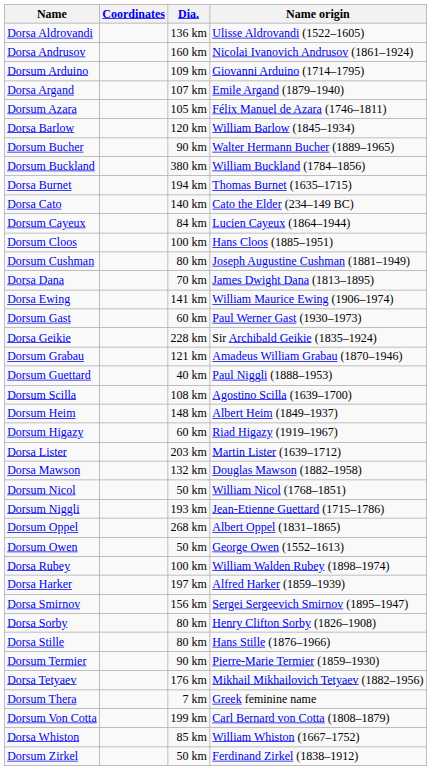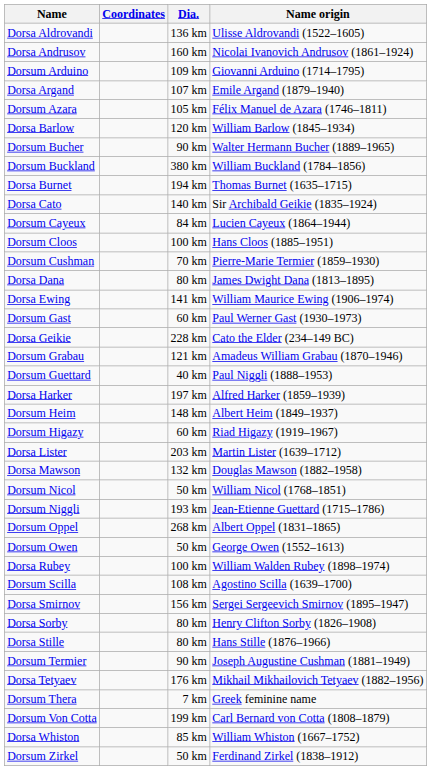 <table class="wikitable sortable">
 <tr>
 <th>Name</th>
 <th><a href='#'>Coordinates</a></th>
 <th><a href='#'>Dia.</a></th>
 <th>Name origin</th>
 </tr>
 <tr>
 <td data-sort-value="aldrovandi"><a href='#'>Dorsa Aldrovandi</a></td>
 <td></td>
 <td align="right">136 km</td>
 <td><a href='#'>Ulisse Aldrovandi</a> (1522–1605)</td>
 </tr>
 <tr>
 <td data-sort-value="andrusov"><a href='#'>Dorsa Andrusov</a></td>
 <td></td>
 <td align="right">160 km</td>
 <td><a href='#'>Nicolai Ivanovich Andrusov</a> (1861–1924)</td>
 </tr>
 <tr>
 <td data-sort-value="arduino"><a href='#'>Dorsum Arduino</a></td>
 <td></td>
 <td align="right">109 km</td>
 <td><a href='#'>Giovanni Arduino</a> (1714–1795)</td>
 </tr>
 <tr>
 <td data-sort-value="argand"><a href='#'>Dorsa Argand</a></td>
 <td></td>
 <td align="right">107 km</td>
 <td><a href='#'>Emile Argand</a> (1879–1940)</td>
 </tr>
 <tr>
 <td data-sort-value="azara"><a href='#'>Dorsum Azara</a></td>
 <td></td>
 <td align="right">105 km</td>
 <td><a href='#'>Félix Manuel de Azara</a> (1746–1811)</td>
 </tr>
 <tr>
 <td data-sort-value="barlow"><a href='#'>Dorsa Barlow</a></td>
 <td></td>
 <td align="right">120 km</td>
 <td><a href='#'>William Barlow</a> (1845–1934)</td>
 </tr>
 <tr>
 <td data-sort-value="bucher"><a href='#'>Dorsum Bucher</a></td>
 <td></td>
 <td align="right">90 km</td>
 <td><a href='#'>Walter Hermann Bucher</a> (1889–1965)</td>
 </tr>
 <tr>
 <td data-sort-value="buckland"><a href='#'>Dorsum Buckland</a></td>
 <td></td>
 <td align="right">380 km</td>
 <td><a href='#'>William Buckland</a> (1784–1856)</td>
 </tr>
 <tr>
 <td data-sort-value="burnet"><a href='#'>Dorsa Burnet</a></td>
 <td></td>
 <td align="right">194 km</td>
 <td><a href='#'>Thomas Burnet</a> (1635–1715)</td>
 </tr>
 <tr>
 <td data-sort-value="cato"><a href='#'>Dorsa Cato</a></td>
 <td></td>
 <td align="right">140 km</td>
-<td><a href='#'>Cato the Elder</a> (234–149 BC)</td>
+<td>Sir <a href='#'>Archibald Geikie</a> (1835–1924)</td>
 </tr>
 <tr>
 <td data-sort-value="cayeux"><a href='#'>Dorsum Cayeux</a></td>
 <td></td>
 <td align="right">84 km</td>
 <td><a href='#'>Lucien Cayeux</a> (1864–1944)</td>
 </tr>
 <tr>
 <td data-sort-value="cloos"><a href='#'>Dorsum Cloos</a></td>
 <td></td>
 <td align="right">100 km</td>
 <td><a href='#'>Hans Cloos</a> (1885–1951)</td>
 </tr>
 <tr>
 <td data-sort-value="cushman"><a href='#'>Dorsum Cushman</a></td>
 <td></td>
-<td align="right">80 km</td>
-<td><a href='#'>Joseph Augustine Cushman</a> (1881–1949)</td>
+<td align="right">70 km</td>
+<td><a href='#'>Pierre-Marie Termier</a> (1859–1930)</td>
 </tr>
 <tr>
 <td data-sort-value="dana"><a href='#'>Dorsa Dana</a></td>
 <td></td>
-<td align="right">70 km</td>
+<td align="right">80 km</td>
 <td><a href='#'>James Dwight Dana</a> (1813–1895)</td>
 </tr>
 <tr>
 <td data-sort-value="ewing"><a href='#'>Dorsa Ewing</a></td>
 <td></td>
 <td align="right">141 km</td>
 <td><a href='#'>William Maurice Ewing</a> (1906–1974)</td>
 </tr>
 <tr>
 <td data-sort-value="gast"><a href='#'>Dorsum Gast</a></td>
 <td></td>
 <td align="right">60 km</td>
 <td><a href='#'>Paul Werner Gast</a> (1930–1973)</td>
 </tr>
 <tr>
 <td data-sort-value="geikie"><a href='#'>Dorsa Geikie</a></td>
 <td></td>
 <td align="right">228 km</td>
-<td>Sir <a href='#'>Archibald Geikie</a> (1835–1924)</td>
+<td><a href='#'>Cato the Elder</a> (234–149 BC)</td>
 </tr>
 <tr>
 <td data-sort-value="grabau"><a href='#'>Dorsum Grabau</a></td>
 <td></td>
 <td align="right">121 km</td>
 <td><a href='#'>Amadeus William Grabau</a> (1870–1946)</td>
 </tr>
 <tr>
 <td data-sort-value="guettard"><a href='#'>Dorsum Guettard</a></td>
 <td></td>
 <td align="right">40 km</td>
 <td><a href='#'>Paul Niggli</a> (1888–1953)</td>
 </tr>
 <tr>
-<td data-sort-value="scilla"><a href='#'>Dorsum Scilla</a></td>
+<td data-sort-value="harker"><a href='#'>Dorsa Harker</a></td>
 <td></td>
-<td align="right">108 km</td>
-<td><a href='#'>Agostino Scilla</a> (1639–1700)</td>
+<td align="right">197 km</td>
+<td><a href='#'>Alfred Harker</a> (1859–1939)</td>
 </tr>
 <tr>
 <td data-sort-value="heim"><a href='#'>Dorsum Heim</a></td>
 <td></td>
 <td align="right">148 km</td>
 <td><a href='#'>Albert Heim</a> (1849–1937)</td>
 </tr>
 <tr>
 <td data-sort-value="higazy"><a href='#'>Dorsum Higazy</a></td>
 <td></td>
 <td align="right">60 km</td>
 <td><a href='#'>Riad Higazy</a> (1919–1967)</td>
 </tr>
 <tr>
 <td data-sort-value="lister"><a href='#'>Dorsa Lister</a></td>
 <td></td>
 <td align="right">203 km</td>
 <td><a href='#'>Martin Lister</a> (1639–1712)</td>
 </tr>
 <tr>
 <td data-sort-value="mawson"><a href='#'>Dorsa Mawson</a></td>
 <td></td>
 <td align="right">132 km</td>
 <td><a href='#'>Douglas Mawson</a> (1882–1958)</td>
 </tr>
 <tr>
 <td data-sort-value="nicol"><a href='#'>Dorsum Nicol</a></td>
 <td></td>
 <td align="right">50 km</td>
 <td><a href='#'>William Nicol</a> (1768–1851)</td>
 </tr>
 <tr>
 <td data-sort-value="niggli"><a href='#'>Dorsum Niggli</a></td>
 <td></td>
 <td align="right">193 km</td>
 <td><a href='#'>Jean-Etienne Guettard</a> (1715–1786)</td>
 </tr>
 <tr>
 <td data-sort-value="oppel"><a href='#'>Dorsum Oppel</a></td>
 <td></td>
 <td align="right">268 km</td>
 <td><a href='#'>Albert Oppel</a> (1831–1865)</td>
 </tr>
 <tr>
 <td data-sort-value="owen"><a href='#'>Dorsum Owen</a></td>
 <td></td>
 <td align="right">50 km</td>
 <td><a href='#'>George Owen</a> (1552–1613)</td>
 </tr>
 <tr>
 <td data-sort-value="rubey"><a href='#'>Dorsa Rubey</a></td>
 <td></td>
 <td align="right">100 km</td>
 <td><a href='#'>William Walden Rubey</a> (1898–1974)</td>
 </tr>
 <tr>
-<td data-sort-value="harker"><a href='#'>Dorsa Harker</a></td>
+<td data-sort-value="scilla"><a href='#'>Dorsum Scilla</a></td>
 <td></td>
-<td align="right">197 km</td>
-<td><a href='#'>Alfred Harker</a> (1859–1939)</td>
+<td align="right">108 km</td>
+<td><a href='#'>Agostino Scilla</a> (1639–1700)</td>
 </tr>
 <tr>
 <td data-sort-value="smirnov"><a href='#'>Dorsa Smirnov</a></td>
 <td></td>
 <td align="right">156 km</td>
 <td><a href='#'>Sergei Sergeevich Smirnov</a> (1895–1947)</td>
 </tr>
 <tr>
 <td data-sort-value="sorby"><a href='#'>Dorsa Sorby</a></td>
 <td></td>
 <td align="right">80 km</td>
 <td><a href='#'>Henry Clifton Sorby</a> (1826–1908)</td>
 </tr>
 <tr>
 <td data-sort-value="stille"><a href='#'>Dorsa Stille</a></td>
 <td></td>
 <td align="right">80 km</td>
 <td><a href='#'>Hans Stille</a> (1876–1966)</td>
 </tr>
 <tr>
 <td data-sort-value="termier"><a href='#'>Dorsum Termier</a></td>
 <td></td>
 <td align="right">90 km</td>
-<td><a href='#'>Pierre-Marie Termier</a> (1859–1930)</td>
+<td><a href='#'>Joseph Augustine Cushman</a> (1881–1949)</td>
 </tr>
 <tr>
 <td data-sort-value="tetyaev"><a href='#'>Dorsa Tetyaev</a></td>
 <td></td>
 <td align="right">176 km</td>
 <td><a href='#'>Mikhail Mikhailovich Tetyaev</a> (1882–1956)</td>
 </tr>
 <tr>
 <td data-sort-value="thera"><a href='#'>Dorsum Thera</a></td>
 <td></td>
 <td align="right">7 km</td>
 <td><a href='#'>Greek</a> feminine name</td>
 </tr>
 <tr>
 <td data-sort-value="voncotta"><a href='#'>Dorsum Von Cotta</a></td>
 <td></td>
 <td align="right">199 km</td>
 <td><a href='#'>Carl Bernard von Cotta</a> (1808–1879)</td>
 </tr>
 <tr>
 <td data-sort-value="whiston"><a href='#'>Dorsa Whiston</a></td>
 <td></td>
 <td align="right">85 km</td>
 <td><a href='#'>William Whiston</a> (1667–1752)</td>
 </tr>
 <tr>
 <td data-sort-value="zirkel"><a href='#'>Dorsum Zirkel</a></td>
 <td></td>
 <td align="right">50 km</td>
 <td><a href='#'>Ferdinand Zirkel</a> (1838–1912)</td>
 </tr>
 </table>
